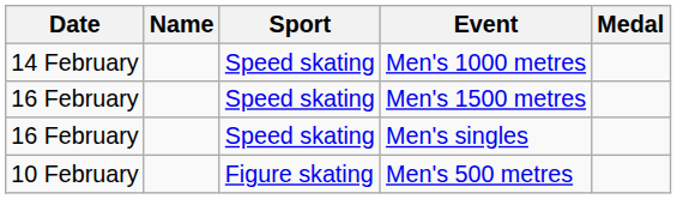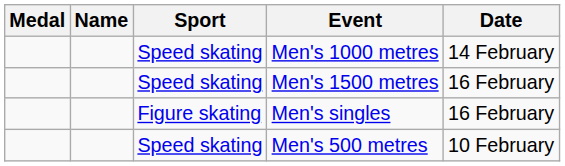 <table class="wikitable sortable" style="font-size:90%">
 <tr>
-<th>Date</th>
+<th>Medal</th>
 <th>Name</th>
 <th>Sport</th>
 <th>Event</th>
-<th>Medal</th>
+<th>Date</th>
 </tr>
 <tr>
-<td>14 February</td>
+<td></td>
 <td></td>
 <td><a href='#'>Speed skating</a></td>
 <td><a href='#'>Men's 1000 metres</a></td>
-<td></td>
+<td>14 February</td>
 </tr>
 <tr>
-<td>16 February</td>
+<td></td>
 <td></td>
 <td><a href='#'>Speed skating</a></td>
 <td><a href='#'>Men's 1500 metres</a></td>
-<td></td>
+<td>16 February</td>
 </tr>
 <tr>
+<td></td>
+<td></td>
+<td><a href='#'>Figure skating</a></td>
+<td><a href='#'>Men's singles</a></td>
 <td>16 February</td>
+</tr>
+<tr>
+<td></td>
 <td></td>
 <td><a href='#'>Speed skating</a></td>
-<td><a href='#'>Men's singles</a></td>
-<td></td>
-</tr>
-<tr>
+<td><a href='#'>Men's 500 metres</a></td>
 <td>10 February</td>
-<td></td>
-<td><a href='#'>Figure skating</a></td>
-<td><a href='#'>Men's 500 metres</a></td>
-<td></td>
 </tr>
 </table>
